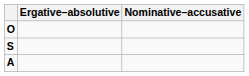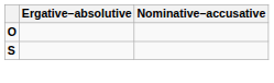 <table class="wikitable">
 <tr>
 <th></th>
 <th>Ergative–absolutive</th>
 <th>Nominative–accusative</th>
 </tr>
 <tr>
 <td><strong>O</strong></td>
 <td></td>
 <td></td>
 </tr>
 <tr>
 <td><strong>S</strong></td>
 <td></td>
 <td></td>
 </tr>
-<tr>
-<td><strong>A</strong></td>
-<td></td>
-<td></td>
-</tr>
 </table>
